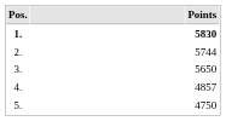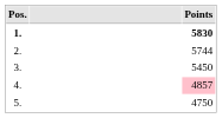 <table cellspacing="1" cellpadding="3" style="border:1px solid #AAAAAA;font-size:90%">
 <tr bgcolor="#E4E4E4">
 <th style="border-bottom:1px solid #AAAAAA" width=10>Pos.</th>
 <th style="border-bottom:1px solid #AAAAAA" width=200></th>
 <th style="border-bottom:1px solid #AAAAAA" width=20>Points</th>
 </tr>
 <tr>
 <td align="center"><strong>1.</strong></td>
 <td><strong></strong></td>
 <td align="right"><strong>5830</strong></td>
 </tr>
 <tr>
 <td align="center">2.</td>
 <td></td>
 <td align="right">5744</td>
 </tr>
 <tr>
 <td align="center">3.</td>
 <td></td>
-<td align="right">5650</td>
+<td align="right">5450</td>
 </tr>
 <tr>
 <td align="center">4.</td>
 <td></td>
-<td align="right">4857</td>
+<td align="right" style="background: pink;">4857</td>
 </tr>
 <tr>
 <td align="center">5.</td>
 <td></td>
 <td align="right">4750</td>
 </tr>
 </table>
